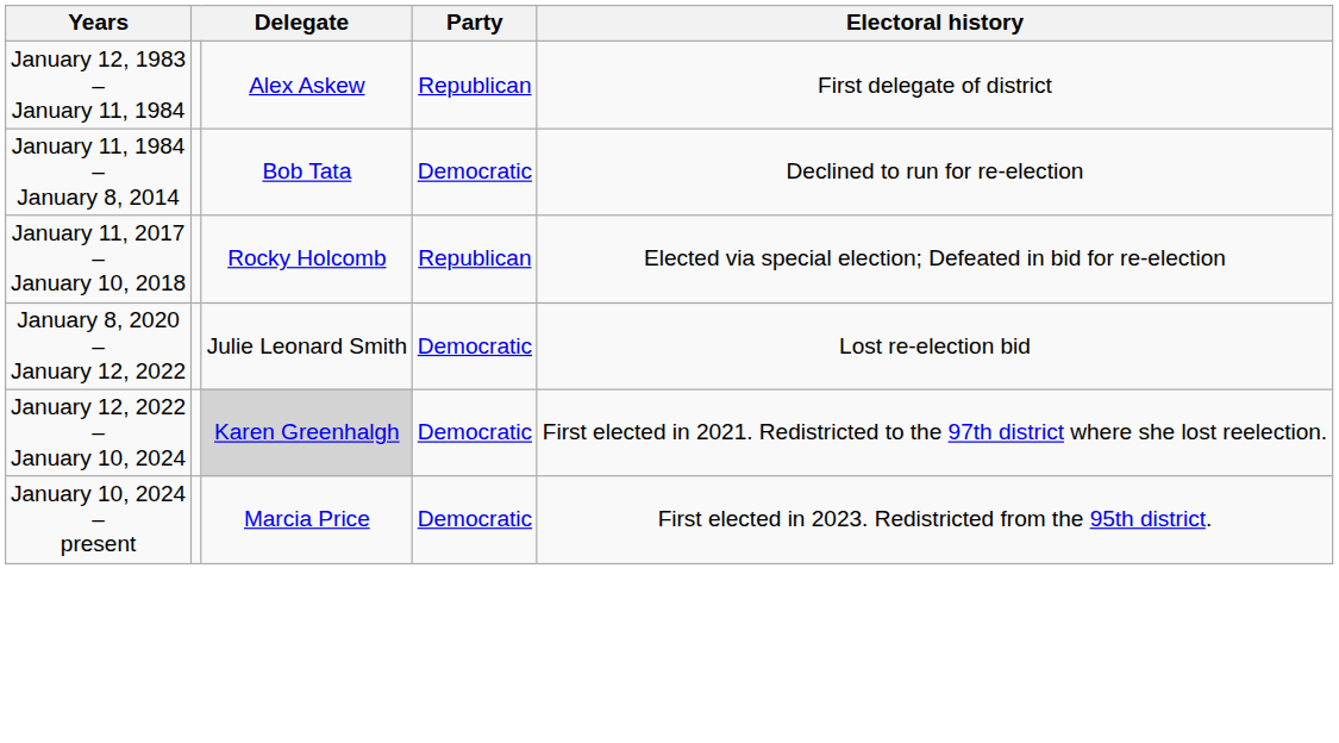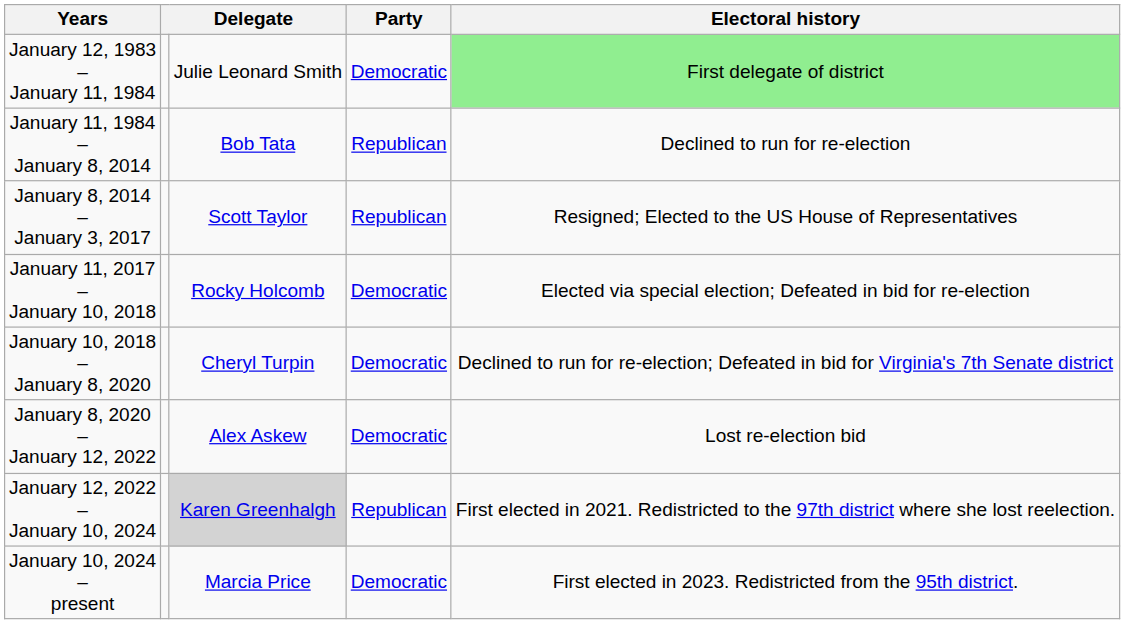 <table class=wikitable style="text-align:center">
 <tr valign=bottom>
 <th>Years</th>
 <th colspan=2>Delegate</th>
 <th>Party</th>
 <th>Electoral history</th>
 </tr>
 <tr>
 <td nowrap><span>January 12, 1983</span><br>–<br><span>January 11, 1984</span></td>
 <td></td>
-<td><a href='#'>Alex Askew</a></td>
-<td><a href='#'>Republican</a></td>
-<td>First delegate of district</td>
+<td align=left>Julie Leonard Smith</td>
+<td><a href='#'>Democratic</a></td>
+<td style="background: lightgreen;">First delegate of district</td>
 </tr>
 <tr>
 <td nowrap><span>January 11, 1984</span><br>–<br><span>January 8, 2014</span></td>
 <td align=left></td>
 <td><a href='#'>Bob Tata</a></td>
-<td><a href='#'>Democratic</a></td>
+<td><a href='#'>Republican</a></td>
 <td>Declined to run for re-election</td>
+</tr>
+<tr>
+<td nowrap><span>January 8, 2014</span><br>–<br><span>January 3, 2017</span></td>
+<td align=left></td>
+<td><a href='#'>Scott Taylor</a></td>
+<td><a href='#'>Republican</a></td>
+<td>Resigned; Elected to the US House of Representatives</td>
 </tr>
 <tr>
 <td nowrap><span>January 11, 2017</span><br>–<br><span>January 10, 2018</span></td>
 <td align=left></td>
 <td><a href='#'>Rocky Holcomb</a></td>
-<td><a href='#'>Republican</a></td>
+<td><a href='#'>Democratic</a></td>
 <td>Elected via special election; Defeated in bid for re-election</td>
+</tr>
+<tr>
+<td nowrap><span>January 10, 2018</span><br>–<br><span>January 8, 2020</span></td>
+<td align=left></td>
+<td><a href='#'>Cheryl Turpin</a></td>
+<td><a href='#'>Democratic</a></td>
+<td>Declined to run for re-election; Defeated in bid for <a href='#'>Virginia's 7th Senate district</a></td>
 </tr>
 <tr>
 <td nowrap><span>January 8, 2020</span><br>–<br><span>January 12, 2022</span></td>
 <td align=left></td>
-<td align=left>Julie Leonard Smith</td>
+<td><a href='#'>Alex Askew</a></td>
 <td><a href='#'>Democratic</a></td>
 <td>Lost re-election bid</td>
 </tr>
 <tr>
 <td nowrap><span>January 12, 2022</span><br>–<br><span>January 10, 2024</span></td>
 <td align=left></td>
 <td style="background: lightgrey;"><a href='#'>Karen Greenhalgh</a></td>
-<td><a href='#'>Democratic</a></td>
+<td><a href='#'>Republican</a></td>
 <td>First elected in 2021. Redistricted to the <a href='#'>97th district</a> where she lost reelection.</td>
 </tr>
 <tr>
 <td nowrap><span>January 10, 2024</span><br>–<br><span>present</span></td>
 <td align=left></td>
 <td><a href='#'>Marcia Price</a></td>
 <td><a href='#'>Democratic</a></td>
 <td>First elected in 2023. Redistricted from the <a href='#'>95th district</a>.</td>
 </tr>
 </table>
